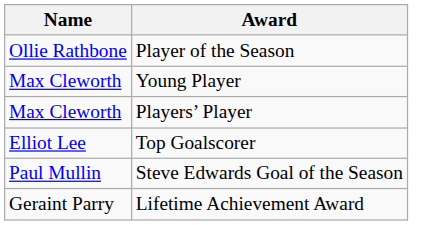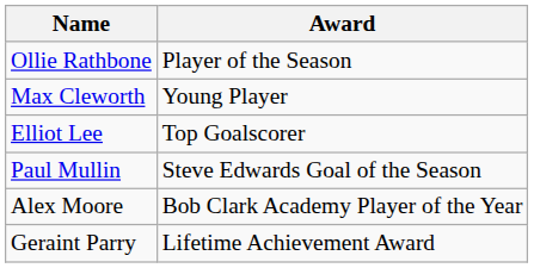 <table class="wikitable" style="text-align:left">
 <tr>
 <th>Name</th>
 <th>Award</th>
 </tr>
 <tr>
 <td> <a href='#'>Ollie Rathbone</a></td>
 <td>Player of the Season</td>
 </tr>
 <tr>
 <td> <a href='#'>Max Cleworth</a></td>
 <td>Young Player</td>
 </tr>
 <tr>
-<td> <a href='#'>Max Cleworth</a></td>
-<td>Players’ Player</td>
-</tr>
-<tr>
 <td> <a href='#'>Elliot Lee</a></td>
 <td>Top Goalscorer</td>
 </tr>
 <tr>
 <td> <a href='#'>Paul Mullin</a></td>
 <td>Steve Edwards Goal of the Season</td>
 </tr>
 <tr>
+<td>Alex Moore</td>
+<td>Bob Clark Academy Player of the Year</td>
+</tr>
+<tr>
 <td>Geraint Parry</td>
 <td>Lifetime Achievement Award</td>
 </tr>
 </table>
